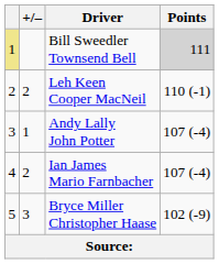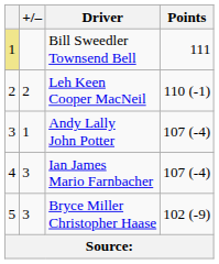 <table class="wikitable" style="font-size: 95%;">
 <tr>
 <th scope="col"></th>
 <th scope="col">+/–</th>
 <th scope="col">Driver</th>
 <th scope="col">Points</th>
 </tr>
 <tr>
 <td align=center style="background: khaki;">1</td>
 <td align="left"></td>
 <td> Bill Sweedler<br> <a href='#'>Townsend Bell</a></td>
-<td align=right style="background: lightgrey;">111</td>
+<td align=right>111</td>
 </tr>
 <tr>
 <td align=center>2</td>
 <td align="left"> 2</td>
 <td> <a href='#'>Leh Keen</a><br>  <a href='#'>Cooper MacNeil</a></td>
 <td align=right>110 (-1)</td>
 </tr>
 <tr>
 <td align=center>3</td>
 <td align="left"> 1</td>
 <td> <a href='#'>Andy Lally</a><br> <a href='#'>John Potter</a></td>
 <td align=right>107 (-4)</td>
 </tr>
 <tr>
 <td align=center>4</td>
-<td align="left"> 2</td>
+<td align="left"> 3</td>
 <td> <a href='#'>Ian James</a><br> <a href='#'>Mario Farnbacher</a></td>
 <td align=right>107 (-4)</td>
 </tr>
 <tr>
 <td align=center>5</td>
 <td align="left"> 3</td>
 <td> <a href='#'>Bryce Miller</a><br> <a href='#'>Christopher Haase</a></td>
 <td align=right>102 (-9)</td>
 </tr>
 <tr>
 <th colspan=5>Source:</th>
 </tr>
 </table>
